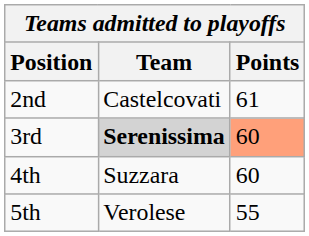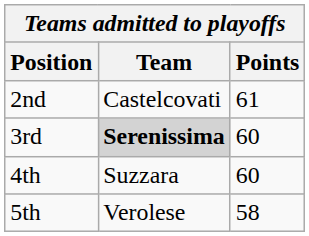 <table class="wikitable">
 <tr>
 <th colspan="3"><em>Teams admitted to playoffs</em></th>
 </tr>
 <tr>
 <th>Position</th>
 <th>Team</th>
 <th>Points</th>
 </tr>
 <tr>
 <td>2nd</td>
 <td>Castelcovati</td>
 <td>61</td>
 </tr>
 <tr>
 <td>3rd</td>
 <td style="background: lightgrey;"><strong>Serenissima</strong></td>
-<td style="background: lightsalmon;">60</td>
+<td>60</td>
 </tr>
 <tr>
 <td>4th</td>
 <td>Suzzara</td>
 <td>60</td>
 </tr>
 <tr>
 <td>5th</td>
 <td>Verolese</td>
-<td>55</td>
+<td>58</td>
 </tr>
 </table>
